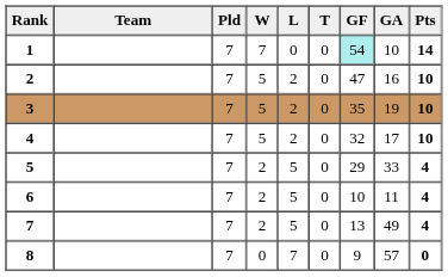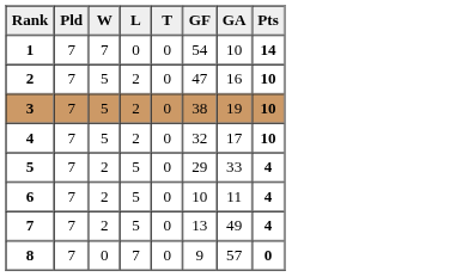 <table border=1 cellpadding=5 cellspacing=0>
 <tr>
 <th bgcolor="#efefef" width="20">Rank</th>
-<th bgcolor="#efefef" width="150">Team</th>
 <th bgcolor="#efefef" width="20">Pld</th>
 <th bgcolor="#efefef" width="20">W</th>
 <th bgcolor="#efefef" width="20">L</th>
 <th bgcolor="#efefef" width="20">T</th>
 <th bgcolor="#efefef" width="20">GF</th>
 <th bgcolor="#efefef" width="20">GA</th>
 <th bgcolor="#efefef" width="20">Pts</th>
 </tr>
 <tr align=center>
 <td><strong>1</strong></td>
-<td align=left></td>
 <td>7</td>
 <td>7</td>
 <td>0</td>
 <td>0</td>
-<td style="background: paleturquoise;">54</td>
+<td>54</td>
 <td>10</td>
 <td><strong>14</strong></td>
 </tr>
 <tr align=center>
 <td><strong>2</strong></td>
-<td align=left></td>
 <td>7</td>
 <td>5</td>
 <td>2</td>
 <td>0</td>
 <td>47</td>
 <td>16</td>
 <td><strong>10</strong></td>
 </tr>
 <tr align=center  bgcolor="cc9966">
 <td><strong>3</strong></td>
-<td align=left> </td>
 <td>7</td>
 <td>5</td>
 <td>2</td>
 <td>0</td>
-<td>35</td>
+<td>38</td>
 <td>19</td>
 <td><strong>10</strong></td>
 </tr>
 <tr align=center>
 <td><strong>4</strong></td>
-<td align=left></td>
 <td>7</td>
 <td>5</td>
 <td>2</td>
 <td>0</td>
 <td>32</td>
 <td>17</td>
 <td><strong>10</strong></td>
 </tr>
 <tr align=center>
 <td><strong>5</strong></td>
-<td align=left></td>
 <td>7</td>
 <td>2</td>
 <td>5</td>
 <td>0</td>
 <td>29</td>
 <td>33</td>
 <td><strong>4</strong></td>
 </tr>
 <tr align=center>
 <td><strong>6</strong></td>
-<td align=left></td>
 <td>7</td>
 <td>2</td>
 <td>5</td>
 <td>0</td>
 <td>10</td>
 <td>11</td>
 <td><strong>4</strong></td>
 </tr>
 <tr align=center>
 <td><strong>7</strong></td>
-<td align=left></td>
 <td>7</td>
 <td>2</td>
 <td>5</td>
 <td>0</td>
 <td>13</td>
 <td>49</td>
 <td><strong>4</strong></td>
 </tr>
 <tr align=center>
 <td><strong>8</strong></td>
-<td align=left></td>
 <td>7</td>
 <td>0</td>
 <td>7</td>
 <td>0</td>
 <td>9</td>
 <td>57</td>
 <td><strong>0</strong></td>
 </tr>
 </table>
